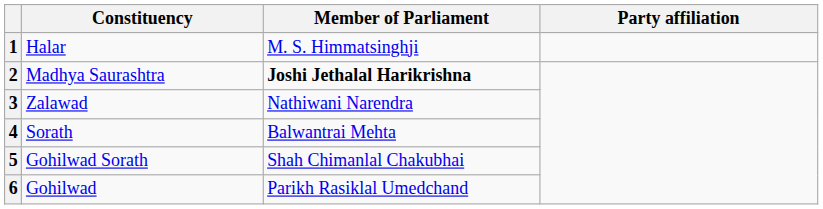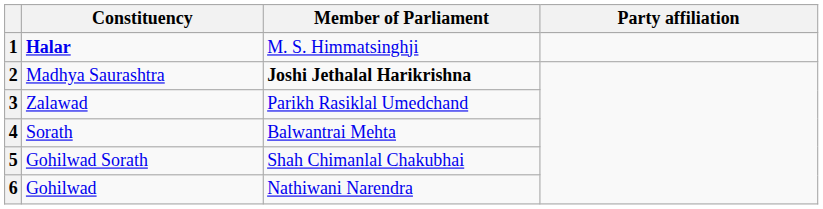 <table class="wikitable sortable">
 <tr style="text-align:center;">
 <th></th>
 <th style="width:13em">Constituency</th>
 <th style="width:15em">Member of Parliament</th>
 <th colspan="2" style="width:15em">Party affiliation</th>
 </tr>
 <tr>
 <th>1</th>
-<td><a href='#'>Halar</a></td>
+<td><strong><a href='#'>Halar</a></strong></td>
 <td><a href='#'>M. S. Himmatsinghji</a></td>
 <td></td>
 </tr>
 <tr>
 <th>2</th>
 <td><a href='#'>Madhya Saurashtra</a></td>
 <td><strong>Joshi Jethalal Harikrishna</strong></td>
 </tr>
 <tr>
 <th>3</th>
 <td><a href='#'>Zalawad</a></td>
-<td><a href='#'>Nathiwani Narendra</a></td>
+<td><a href='#'>Parikh Rasiklal Umedchand</a></td>
 </tr>
 <tr>
 <th>4</th>
 <td><a href='#'>Sorath</a></td>
 <td><a href='#'>Balwantrai Mehta</a></td>
 </tr>
 <tr>
 <th>5</th>
 <td><a href='#'>Gohilwad Sorath</a></td>
 <td><a href='#'>Shah Chimanlal Chakubhai</a></td>
 </tr>
 <tr>
 <th>6</th>
 <td><a href='#'>Gohilwad</a></td>
-<td><a href='#'>Parikh Rasiklal Umedchand</a></td>
+<td><a href='#'>Nathiwani Narendra</a></td>
 </tr>
 </table>
